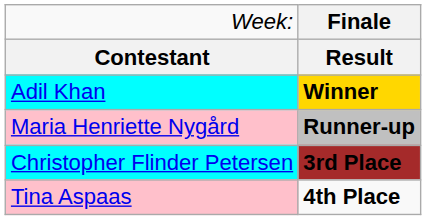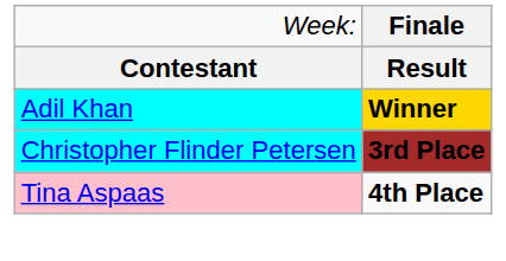 <table class="wikitable" style="margin:1em auto;">
 <tr>
 <td align="right"><em>Week:</em></td>
 <th>Finale</th>
 </tr>
 <tr>
 <th>Contestant</th>
 <th>Result</th>
 </tr>
 <tr>
 <td bgcolor="cyan"><a href='#'>Adil Khan</a></td>
 <td bgcolor="gold"><strong>Winner</strong></td>
 </tr>
 <tr>
-<td bgcolor="pink"><a href='#'>Maria Henriette Nygård</a></td>
-<td bgcolor="silver"><strong>Runner-up</strong></td>
-</tr>
-<tr>
 <td bgcolor="cyan"><a href='#'>Christopher Flinder Petersen</a></td>
 <td bgcolor="brown"><strong>3rd Place</strong></td>
 </tr>
 <tr>
 <td bgcolor="pink"><a href='#'>Tina Aspaas</a></td>
 <td><strong>4th Place</strong></td>
 </tr>
 </table>
